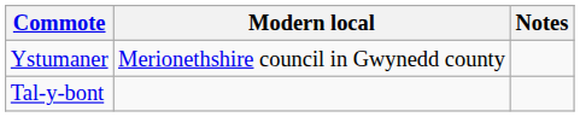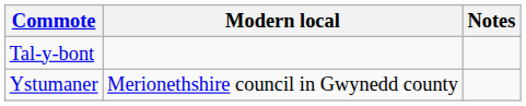 <table class="wikitable" style="text-align:left">
 <tr>
 <th><a href='#'>Commote</a></th>
 <th>Modern local</th>
 <th>Notes</th>
 </tr>
 <tr>
+<td><a href='#'>Tal-y-bont</a></td>
+<td></td>
+<td></td>
+</tr>
+<tr>
 <td><a href='#'>Ystumaner</a></td>
 <td><a href='#'>Merionethshire</a> council in Gwynedd county</td>
 <td></td>
 </tr>
-<tr>
-<td><a href='#'>Tal-y-bont</a></td>
-<td></td>
-<td></td>
-</tr>
 </table>
